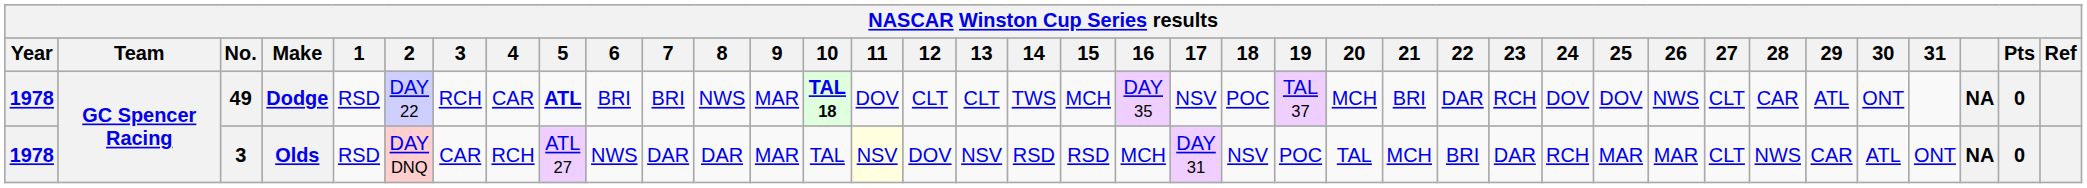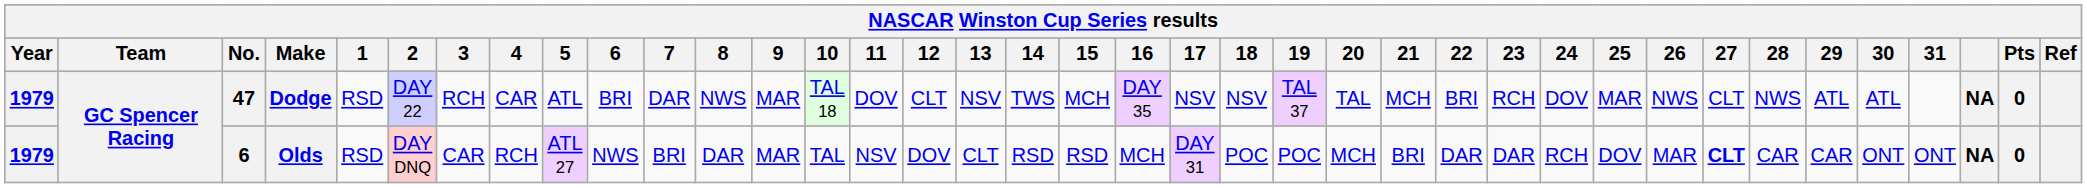 <table class="wikitable" style="text-align:center; font-size:75%">
 <tr>
 <th colspan=45><a href='#'>NASCAR</a> <a href='#'>Winston Cup Series</a> results</th>
 </tr>
 <tr>
 <th>Year</th>
 <th>Team</th>
 <th>No.</th>
 <th>Make</th>
 <th>1</th>
 <th>2</th>
 <th>3</th>
 <th>4</th>
 <th>5</th>
 <th>6</th>
 <th>7</th>
 <th>8</th>
 <th>9</th>
 <th>10</th>
 <th>11</th>
 <th>12</th>
 <th>13</th>
 <th>14</th>
 <th>15</th>
 <th>16</th>
 <th>17</th>
 <th>18</th>
 <th>19</th>
 <th>20</th>
 <th>21</th>
 <th>22</th>
 <th>23</th>
 <th>24</th>
 <th>25</th>
 <th>26</th>
 <th>27</th>
 <th>28</th>
 <th>29</th>
 <th>30</th>
 <th>31</th>
 <th></th>
 <th>Pts</th>
 <th>Ref</th>
 </tr>
 <tr>
-<th><a href='#'>1978</a></th>
+<th><a href='#'>1979</a></th>
 <th rowspan=2><a href='#'>GC Spencer Racing</a></th>
-<th>49</th>
+<th>47</th>
 <th><a href='#'>Dodge</a></th>
 <td><a href='#'>RSD</a></td>
 <td style="background:#CFCFFF;"><a href='#'>DAY</a><br><small>22</small></td>
 <td><a href='#'>RCH</a></td>
 <td><a href='#'>CAR</a></td>
-<td><strong><a href='#'>ATL</a></strong></td>
+<td><a href='#'>ATL</a></td>
 <td><a href='#'>BRI</a></td>
-<td><a href='#'>BRI</a></td>
+<td><a href='#'>DAR</a></td>
 <td><a href='#'>NWS</a></td>
 <td><a href='#'>MAR</a></td>
-<td style="background:#DFFFDF;"><strong><a href='#'>TAL</a><br><small>18</small></strong></td>
+<td style="background:#DFFFDF;"><a href='#'>TAL</a><br><small>18</small></td>
 <td><a href='#'>DOV</a></td>
 <td><a href='#'>CLT</a></td>
-<td><a href='#'>CLT</a></td>
+<td><a href='#'>NSV</a></td>
 <td><a href='#'>TWS</a></td>
 <td><a href='#'>MCH</a></td>
 <td style="background:#EFCFFF;"><a href='#'>DAY</a><br><small>35</small></td>
 <td><a href='#'>NSV</a></td>
-<td><a href='#'>POC</a></td>
+<td><a href='#'>NSV</a></td>
 <td style="background:#EFCFFF;"><a href='#'>TAL</a><br><small>37</small></td>
+<td><a href='#'>TAL</a></td>
 <td><a href='#'>MCH</a></td>
 <td><a href='#'>BRI</a></td>
-<td><a href='#'>DAR</a></td>
 <td><a href='#'>RCH</a></td>
 <td><a href='#'>DOV</a></td>
-<td><a href='#'>DOV</a></td>
+<td><a href='#'>MAR</a></td>
 <td><a href='#'>NWS</a></td>
 <td><a href='#'>CLT</a></td>
-<td><a href='#'>CAR</a></td>
+<td><a href='#'>NWS</a></td>
 <td><a href='#'>ATL</a></td>
-<td><a href='#'>ONT</a></td>
+<td><a href='#'>ATL</a></td>
 <td></td>
 <th>NA</th>
 <th>0</th>
 <th></th>
 </tr>
 <tr>
-<th><a href='#'>1978</a></th>
-<th>3</th>
+<th><a href='#'>1979</a></th>
+<th>6</th>
 <th><a href='#'>Olds</a></th>
 <td><a href='#'>RSD</a></td>
 <td style="background:#FFCFCF;"><a href='#'>DAY</a><br><small>DNQ</small></td>
 <td><a href='#'>CAR</a></td>
 <td><a href='#'>RCH</a></td>
 <td style="background:#EFCFFF;"><a href='#'>ATL</a><br><small>27</small></td>
 <td><a href='#'>NWS</a></td>
-<td><a href='#'>DAR</a></td>
+<td><a href='#'>BRI</a></td>
 <td><a href='#'>DAR</a></td>
 <td><a href='#'>MAR</a></td>
 <td><a href='#'>TAL</a></td>
-<td style="background: lightyellow;"><a href='#'>NSV</a></td>
+<td><a href='#'>NSV</a></td>
 <td><a href='#'>DOV</a></td>
-<td><a href='#'>NSV</a></td>
+<td><a href='#'>CLT</a></td>
 <td><a href='#'>RSD</a></td>
 <td><a href='#'>RSD</a></td>
 <td><a href='#'>MCH</a></td>
 <td style="background:#EFCFFF;"><a href='#'>DAY</a><br><small>31</small></td>
-<td><a href='#'>NSV</a></td>
 <td><a href='#'>POC</a></td>
-<td><a href='#'>TAL</a></td>
+<td><a href='#'>POC</a></td>
 <td><a href='#'>MCH</a></td>
 <td><a href='#'>BRI</a></td>
 <td><a href='#'>DAR</a></td>
+<td><a href='#'>DAR</a></td>
 <td><a href='#'>RCH</a></td>
+<td><a href='#'>DOV</a></td>
 <td><a href='#'>MAR</a></td>
-<td><a href='#'>MAR</a></td>
-<td><a href='#'>CLT</a></td>
-<td><a href='#'>NWS</a></td>
+<td><strong><a href='#'>CLT</a></strong></td>
 <td><a href='#'>CAR</a></td>
-<td><a href='#'>ATL</a></td>
+<td><a href='#'>CAR</a></td>
+<td><a href='#'>ONT</a></td>
 <td><a href='#'>ONT</a></td>
 <th>NA</th>
 <th>0</th>
 <th></th>
 </tr>
 </table>
